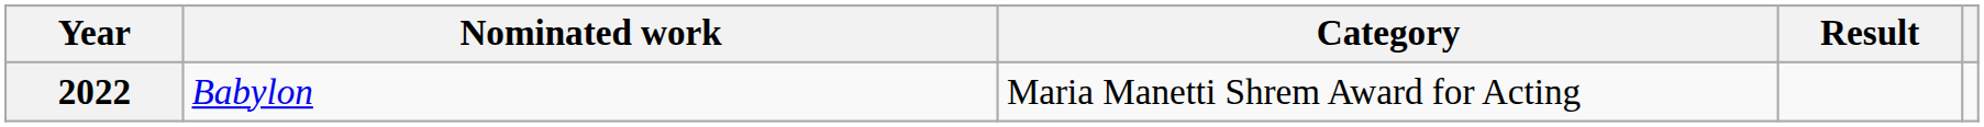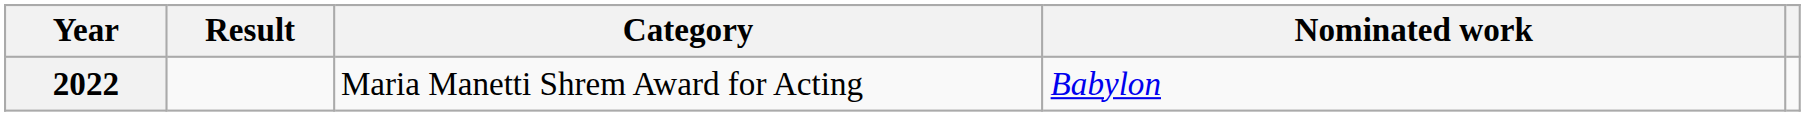 <table class=wikitable>
 <tr>
 <th scope="col" style="width:5em;">Year</th>
+<th scope="col" style="width:5em;">Result</th>
+<th scope="col" style="width:25em;">Category</th>
 <th scope="col" style="width:26em;">Nominated work</th>
-<th scope="col" style="width:25em;">Category</th>
-<th scope="col" style="width:5em;">Result</th>
 <th scope="col"></th>
 </tr>
 <tr>
 <th scope="row">2022</th>
+<td></td>
+<td>Maria Manetti Shrem Award for Acting</td>
 <td><em><a href='#'>Babylon</a></em></td>
-<td>Maria Manetti Shrem Award for Acting</td>
-<td></td>
 <td style="text-align:center;"></td>
 </tr>
 </table>
